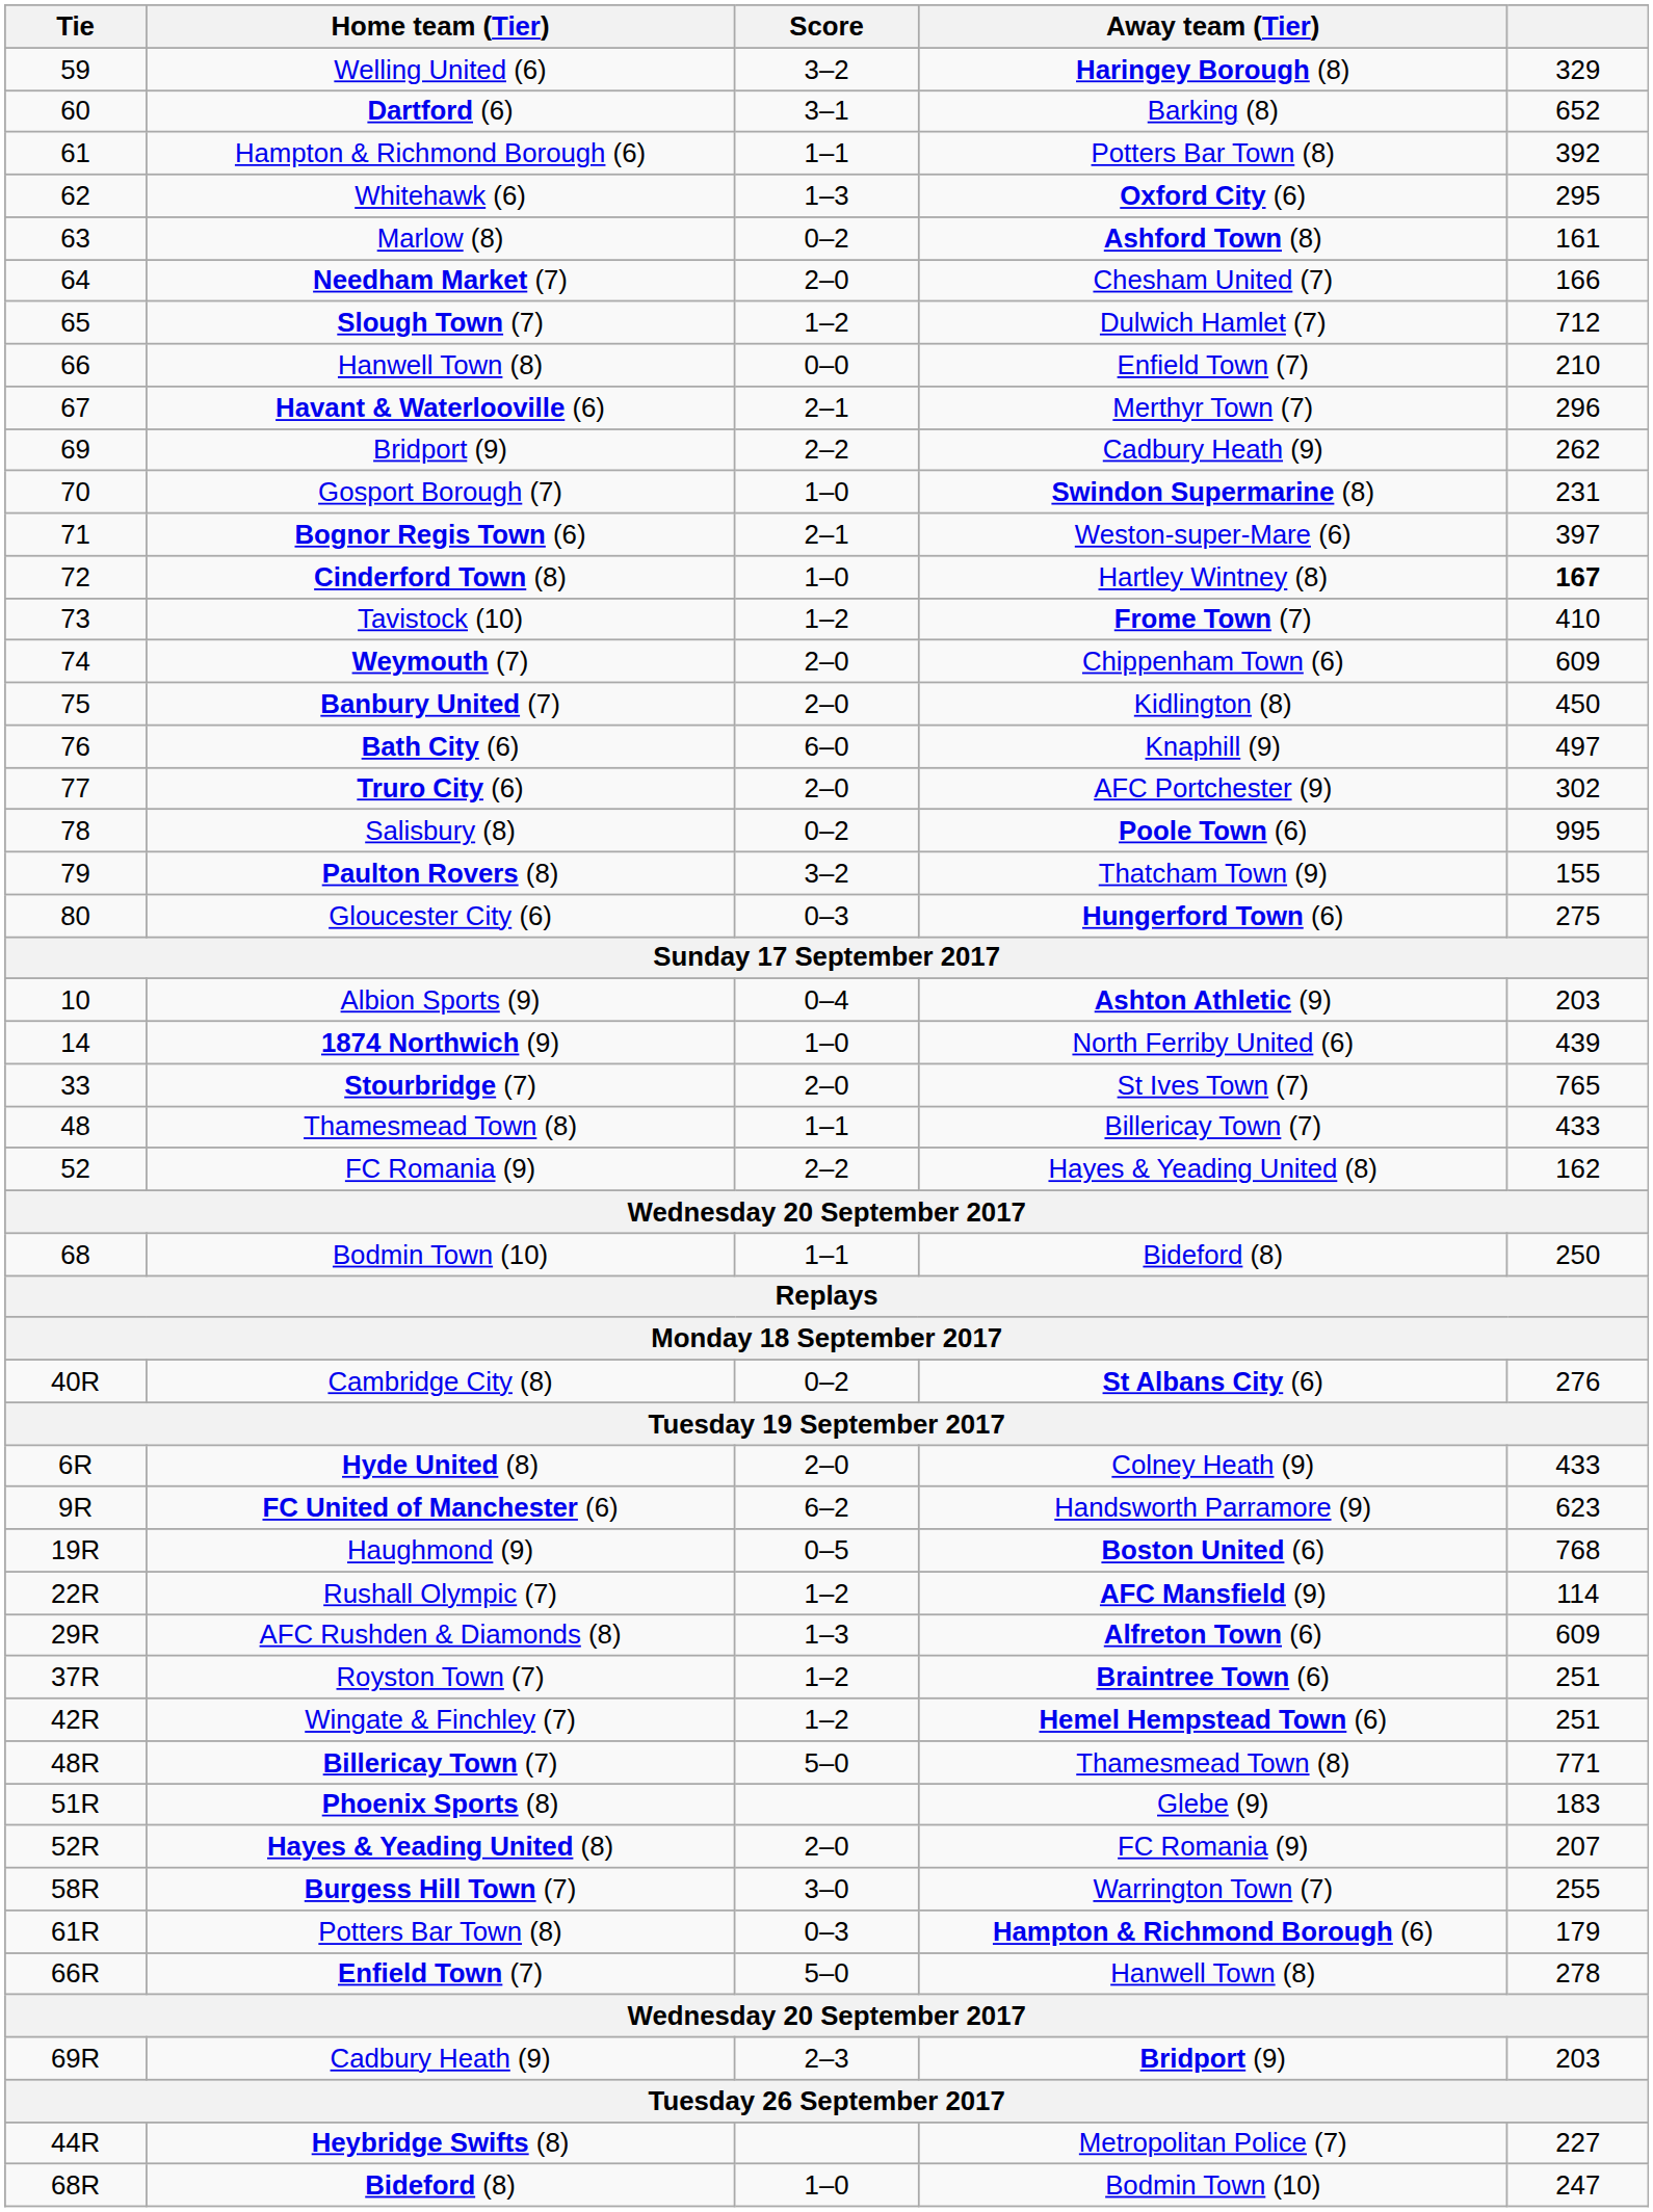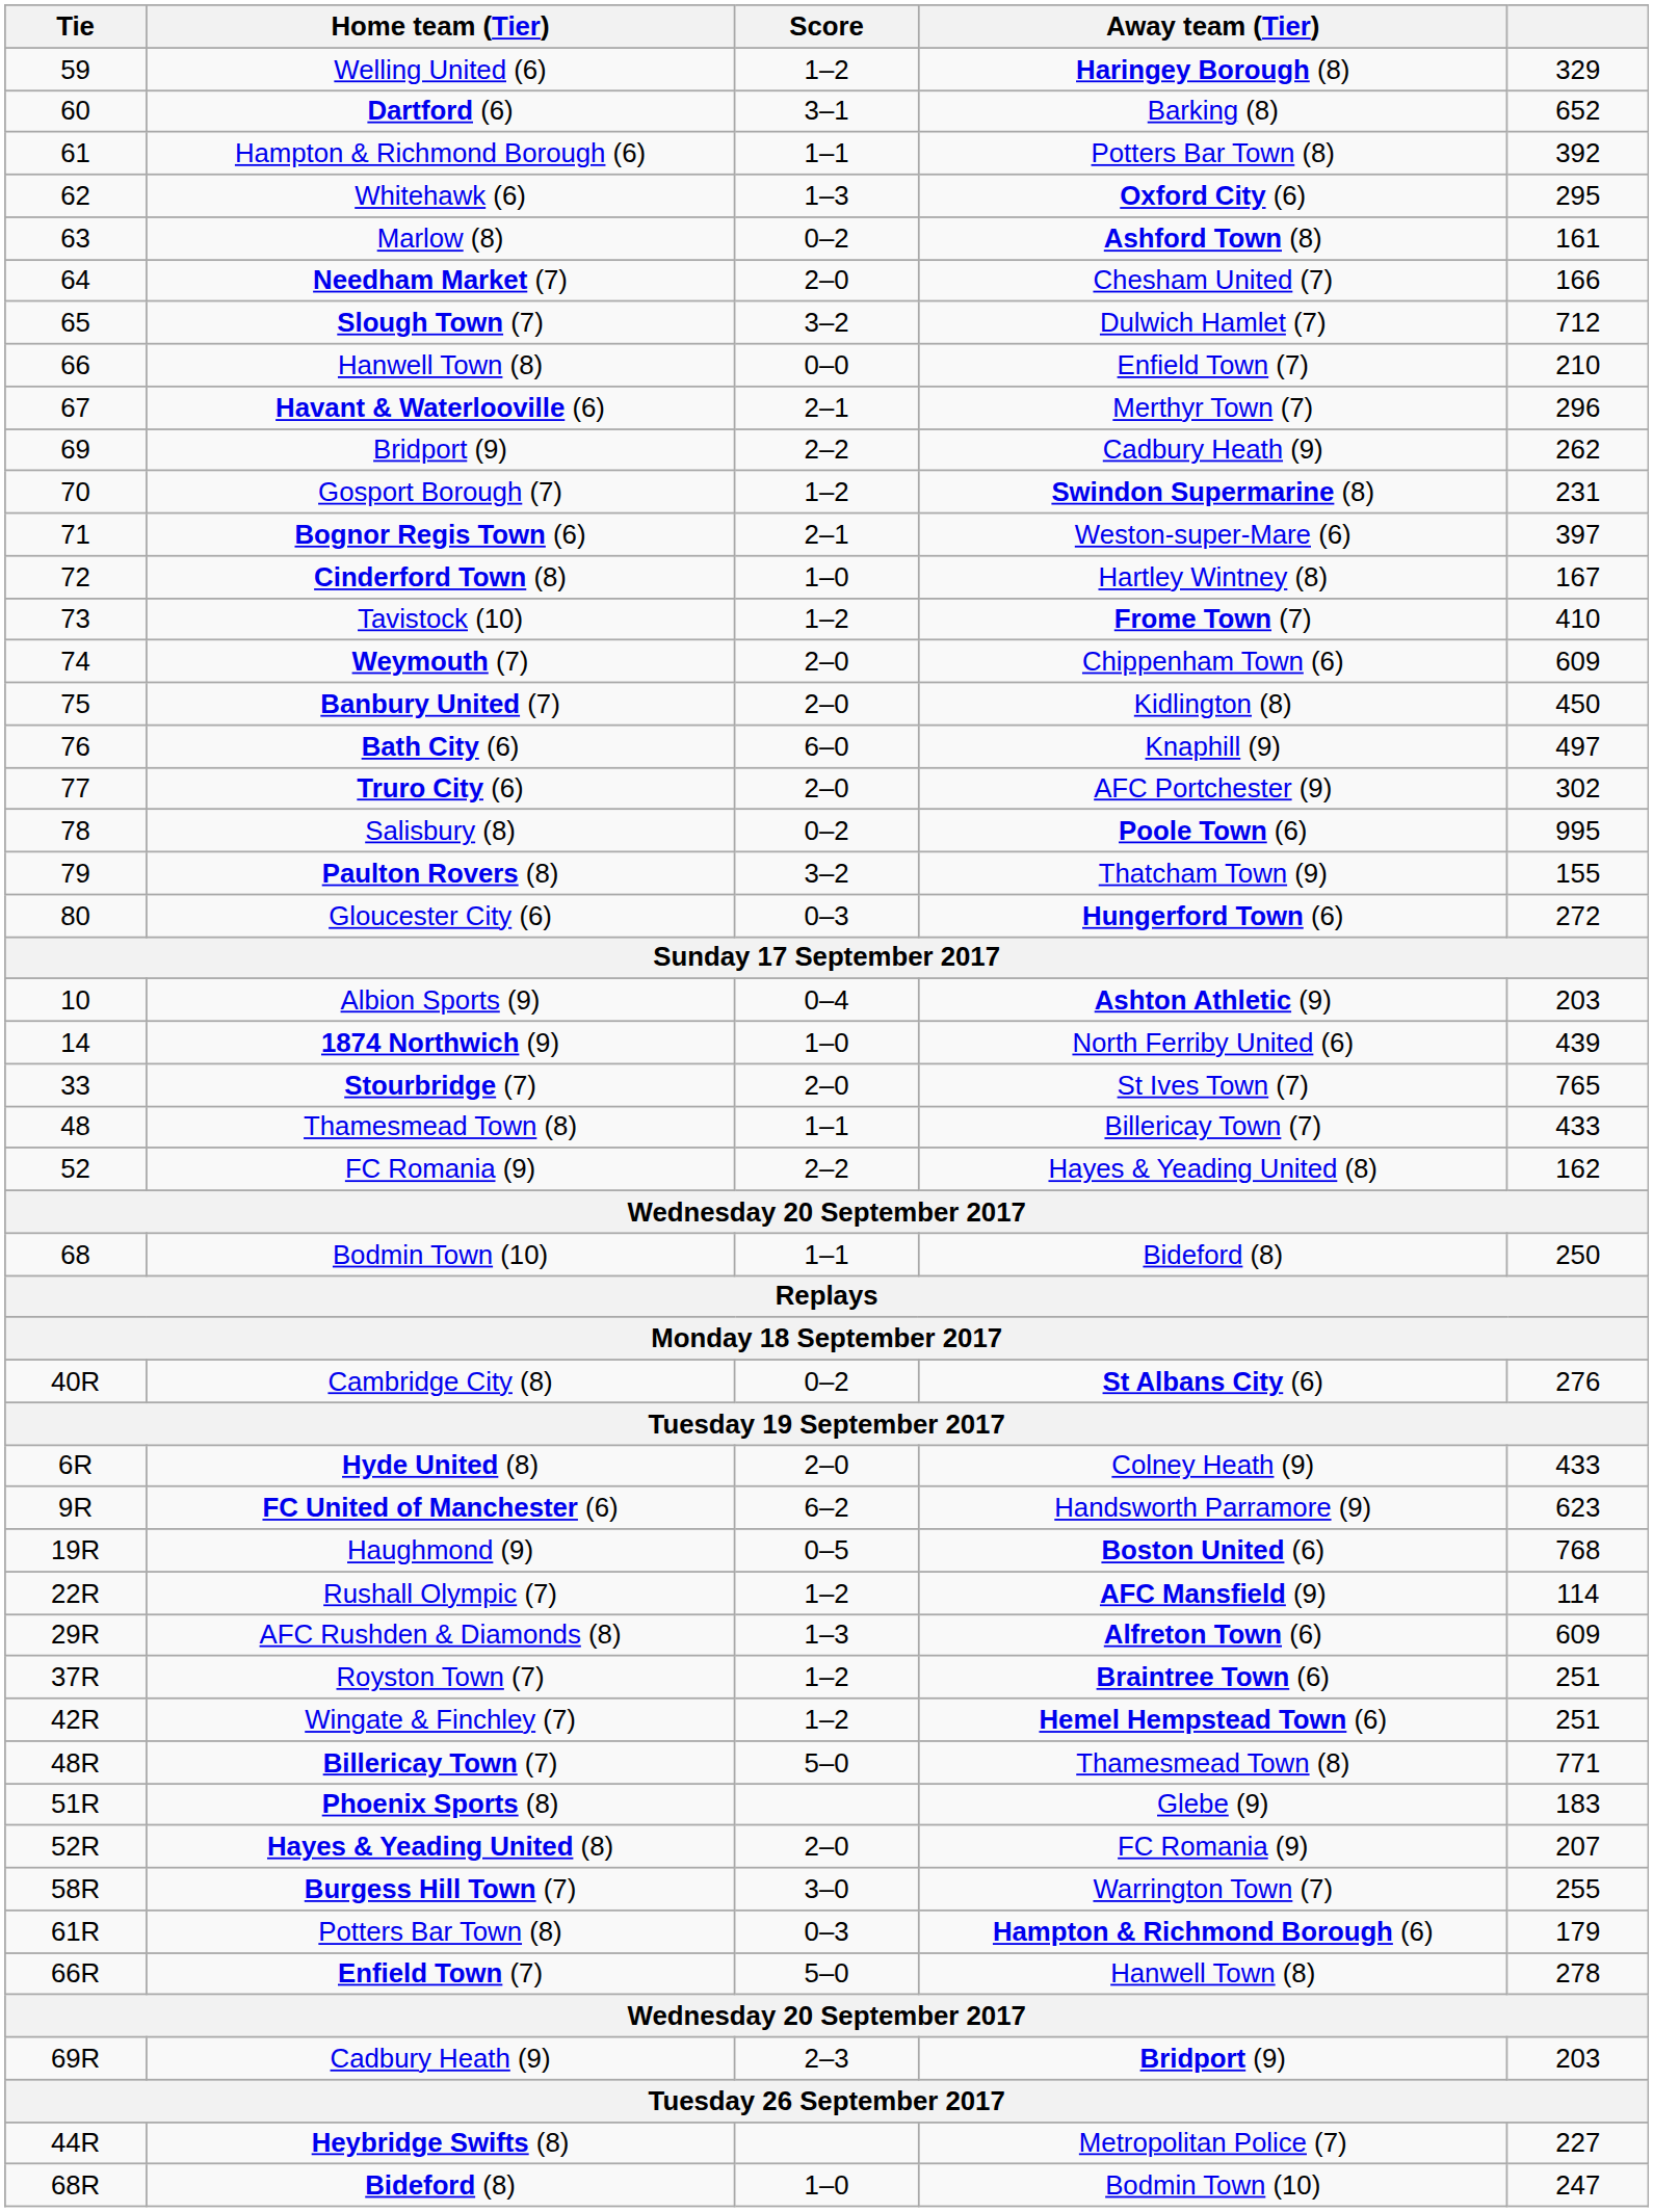 <table class="wikitable" style="text-align:center; font-size:90%; width:100%">
 <tr>
 <th scope="col" style="width:  8.43%;">Tie</th>
 <th scope="col" style="width: 35.29%;">Home team (<a href='#'>Tier</a>)</th>
 <th scope="col" style="width: 11.00%;">Score</th>
 <th scope="col" style="width: 35.29%;">Away team (<a href='#'>Tier</a>)</th>
 <th scope="col" style="width:  8.43%;"></th>
 </tr>
 <tr>
 <td>59</td>
 <td><a href='#'>Welling United</a> (6)</td>
-<td>3–2</td>
+<td>1–2</td>
 <td><strong><a href='#'>Haringey Borough</a></strong> (8)</td>
 <td>329</td>
 </tr>
 <tr>
 <td>60</td>
 <td><strong><a href='#'>Dartford</a></strong> (6)</td>
 <td>3–1</td>
 <td><a href='#'>Barking</a> (8)</td>
 <td>652</td>
 </tr>
 <tr>
 <td>61</td>
 <td><a href='#'>Hampton & Richmond Borough</a> (6)</td>
 <td>1–1</td>
 <td><a href='#'>Potters Bar Town</a> (8)</td>
 <td>392</td>
 </tr>
 <tr>
 <td>62</td>
 <td><a href='#'>Whitehawk</a> (6)</td>
 <td>1–3</td>
 <td><strong><a href='#'>Oxford City</a></strong> (6)</td>
 <td>295</td>
 </tr>
 <tr>
 <td>63</td>
 <td><a href='#'>Marlow</a> (8)</td>
 <td>0–2</td>
 <td><strong><a href='#'>Ashford Town</a></strong> (8)</td>
 <td>161</td>
 </tr>
 <tr>
 <td>64</td>
 <td><strong><a href='#'>Needham Market</a></strong> (7)</td>
 <td>2–0</td>
 <td><a href='#'>Chesham United</a> (7)</td>
 <td>166</td>
 </tr>
 <tr>
 <td>65</td>
 <td><strong><a href='#'>Slough Town</a></strong> (7)</td>
-<td>1–2</td>
+<td>3–2</td>
 <td><a href='#'>Dulwich Hamlet</a> (7)</td>
 <td>712</td>
 </tr>
 <tr>
 <td>66</td>
 <td><a href='#'>Hanwell Town</a> (8)</td>
 <td>0–0</td>
 <td><a href='#'>Enfield Town</a> (7)</td>
 <td>210</td>
 </tr>
 <tr>
 <td>67</td>
 <td><strong><a href='#'>Havant & Waterlooville</a></strong> (6)</td>
 <td>2–1</td>
 <td><a href='#'>Merthyr Town</a> (7)</td>
 <td>296</td>
 </tr>
 <tr>
 <td>69</td>
 <td><a href='#'>Bridport</a> (9)</td>
 <td>2–2</td>
 <td><a href='#'>Cadbury Heath</a> (9)</td>
 <td>262</td>
 </tr>
 <tr>
 <td>70</td>
 <td><a href='#'>Gosport Borough</a> (7)</td>
-<td>1–0</td>
+<td>1–2</td>
 <td><strong><a href='#'>Swindon Supermarine</a></strong> (8)</td>
 <td>231</td>
 </tr>
 <tr>
 <td>71</td>
 <td><strong><a href='#'>Bognor Regis Town</a></strong> (6)</td>
 <td>2–1</td>
 <td><a href='#'>Weston-super-Mare</a> (6)</td>
 <td>397</td>
 </tr>
 <tr>
 <td>72</td>
 <td><strong><a href='#'>Cinderford Town</a></strong> (8)</td>
 <td>1–0</td>
 <td><a href='#'>Hartley Wintney</a> (8)</td>
-<td><strong>167</strong></td>
+<td>167</td>
 </tr>
 <tr>
 <td>73</td>
 <td><a href='#'>Tavistock</a> (10)</td>
 <td>1–2</td>
 <td><strong><a href='#'>Frome Town</a></strong> (7)</td>
 <td>410</td>
 </tr>
 <tr>
 <td>74</td>
 <td><strong><a href='#'>Weymouth</a></strong> (7)</td>
 <td>2–0</td>
 <td><a href='#'>Chippenham Town</a> (6)</td>
 <td>609</td>
 </tr>
 <tr>
 <td>75</td>
 <td><strong><a href='#'>Banbury United</a></strong> (7)</td>
 <td>2–0</td>
 <td><a href='#'>Kidlington</a> (8)</td>
 <td>450</td>
 </tr>
 <tr>
 <td>76</td>
 <td><strong><a href='#'>Bath City</a></strong> (6)</td>
 <td>6–0</td>
 <td><a href='#'>Knaphill</a> (9)</td>
 <td>497</td>
 </tr>
 <tr>
 <td>77</td>
 <td><strong><a href='#'>Truro City</a></strong> (6)</td>
 <td>2–0</td>
 <td><a href='#'>AFC Portchester</a> (9)</td>
 <td>302</td>
 </tr>
 <tr>
 <td>78</td>
 <td><a href='#'>Salisbury</a> (8)</td>
 <td>0–2</td>
 <td><strong><a href='#'>Poole Town</a></strong> (6)</td>
 <td>995</td>
 </tr>
 <tr>
 <td>79</td>
 <td><strong><a href='#'>Paulton Rovers</a></strong> (8)</td>
 <td>3–2</td>
 <td><a href='#'>Thatcham Town</a> (9)</td>
 <td>155</td>
 </tr>
 <tr>
 <td>80</td>
 <td><a href='#'>Gloucester City</a> (6)</td>
 <td>0–3</td>
 <td><strong><a href='#'>Hungerford Town</a></strong> (6)</td>
-<td>275</td>
+<td>272</td>
 </tr>
 <tr>
 <th colspan="5"><strong>Sunday 17 September 2017</strong></th>
 </tr>
 <tr>
 <td>10</td>
 <td><a href='#'>Albion Sports</a> (9)</td>
 <td>0–4</td>
 <td><strong><a href='#'>Ashton Athletic</a></strong> (9)</td>
 <td>203</td>
 </tr>
 <tr>
 <td>14</td>
 <td><strong><a href='#'>1874 Northwich</a></strong> (9)</td>
 <td>1–0</td>
 <td><a href='#'>North Ferriby United</a> (6)</td>
 <td>439</td>
 </tr>
 <tr>
 <td>33</td>
 <td><strong><a href='#'>Stourbridge</a></strong> (7)</td>
 <td>2–0</td>
 <td><a href='#'>St Ives Town</a> (7)</td>
 <td>765</td>
 </tr>
 <tr>
 <td>48</td>
 <td><a href='#'>Thamesmead Town</a> (8)</td>
 <td>1–1</td>
 <td><a href='#'>Billericay Town</a> (7)</td>
 <td>433</td>
 </tr>
 <tr>
 <td>52</td>
 <td><a href='#'>FC Romania</a> (9)</td>
 <td>2–2</td>
 <td><a href='#'>Hayes & Yeading United</a> (8)</td>
 <td>162</td>
 </tr>
 <tr>
 <th colspan="5"><strong>Wednesday 20 September 2017</strong></th>
 </tr>
 <tr>
 <td>68</td>
 <td><a href='#'>Bodmin Town</a> (10)</td>
 <td>1–1</td>
 <td><a href='#'>Bideford</a> (8)</td>
 <td>250</td>
 </tr>
 <tr>
 <th colspan="5"><strong>Replays</strong></th>
 </tr>
 <tr>
 <th colspan="5"><strong>Monday 18 September 2017</strong></th>
 </tr>
 <tr>
 <td>40R</td>
 <td><a href='#'>Cambridge City</a> (8)</td>
 <td>0–2</td>
 <td><strong><a href='#'>St Albans City</a></strong> (6)</td>
 <td>276</td>
 </tr>
 <tr>
 <th colspan="5"><strong>Tuesday 19 September 2017</strong></th>
 </tr>
 <tr>
 <td>6R</td>
 <td><strong><a href='#'>Hyde United</a></strong> (8)</td>
 <td>2–0</td>
 <td><a href='#'>Colney Heath</a> (9)</td>
 <td>433</td>
 </tr>
 <tr>
 <td>9R</td>
 <td><strong><a href='#'>FC United of Manchester</a></strong> (6)</td>
 <td>6–2</td>
 <td><a href='#'>Handsworth Parramore</a> (9)</td>
 <td>623</td>
 </tr>
 <tr>
 <td>19R</td>
 <td><a href='#'>Haughmond</a> (9)</td>
 <td>0–5</td>
 <td><strong><a href='#'>Boston United</a></strong> (6)</td>
 <td>768</td>
 </tr>
 <tr>
 <td>22R</td>
 <td><a href='#'>Rushall Olympic</a> (7)</td>
 <td>1–2</td>
 <td><strong><a href='#'>AFC Mansfield</a></strong> (9)</td>
 <td>114</td>
 </tr>
 <tr>
 <td>29R</td>
 <td><a href='#'>AFC Rushden & Diamonds</a> (8)</td>
 <td>1–3</td>
 <td><strong><a href='#'>Alfreton Town</a></strong> (6)</td>
 <td>609</td>
 </tr>
 <tr>
 <td>37R</td>
 <td><a href='#'>Royston Town</a> (7)</td>
 <td>1–2</td>
 <td><strong><a href='#'>Braintree Town</a></strong> (6)</td>
 <td>251</td>
 </tr>
 <tr>
 <td>42R</td>
 <td><a href='#'>Wingate & Finchley</a> (7)</td>
 <td>1–2 </td>
 <td><strong><a href='#'>Hemel Hempstead Town</a></strong> (6)</td>
 <td>251</td>
 </tr>
 <tr>
 <td>48R</td>
 <td><strong><a href='#'>Billericay Town</a></strong> (7)</td>
 <td>5–0</td>
 <td><a href='#'>Thamesmead Town</a> (8)</td>
 <td>771</td>
 </tr>
 <tr>
 <td>51R</td>
 <td><strong><a href='#'>Phoenix Sports</a></strong> (8)</td>
 <td></td>
 <td><a href='#'>Glebe</a> (9)</td>
 <td>183</td>
 </tr>
 <tr>
 <td>52R</td>
 <td><strong><a href='#'>Hayes & Yeading United</a></strong> (8)</td>
 <td>2–0 </td>
 <td><a href='#'>FC Romania</a> (9)</td>
 <td>207</td>
 </tr>
 <tr>
 <td>58R</td>
 <td><strong><a href='#'>Burgess Hill Town</a></strong> (7)</td>
 <td>3–0</td>
 <td><a href='#'>Warrington Town</a> (7)</td>
 <td>255</td>
 </tr>
 <tr>
 <td>61R</td>
 <td><a href='#'>Potters Bar Town</a> (8)</td>
 <td>0–3</td>
 <td><strong><a href='#'>Hampton & Richmond Borough</a></strong> (6)</td>
 <td>179</td>
 </tr>
 <tr>
 <td>66R</td>
 <td><strong><a href='#'>Enfield Town</a></strong> (7)</td>
 <td>5–0</td>
 <td><a href='#'>Hanwell Town</a> (8)</td>
 <td>278</td>
 </tr>
 <tr>
 <th colspan="5"><strong>Wednesday 20 September 2017</strong></th>
 </tr>
 <tr>
 <td>69R</td>
 <td><a href='#'>Cadbury Heath</a> (9)</td>
 <td>2–3 </td>
 <td><strong><a href='#'>Bridport</a></strong> (9)</td>
 <td>203</td>
 </tr>
 <tr>
 <th colspan="5"><strong>Tuesday 26 September 2017</strong></th>
 </tr>
 <tr>
 <td>44R</td>
 <td><strong><a href='#'>Heybridge Swifts</a></strong> (8)</td>
 <td></td>
 <td><a href='#'>Metropolitan Police</a> (7)</td>
 <td>227</td>
 </tr>
 <tr>
 <td>68R</td>
 <td><strong><a href='#'>Bideford</a></strong> (8)</td>
 <td>1–0</td>
 <td><a href='#'>Bodmin Town</a> (10)</td>
 <td>247</td>
 </tr>
 </table>
